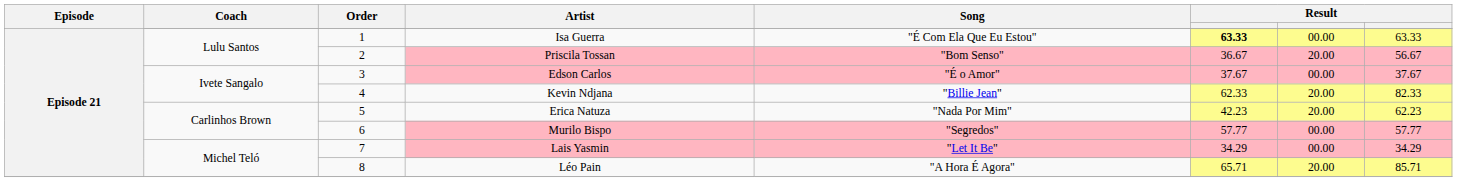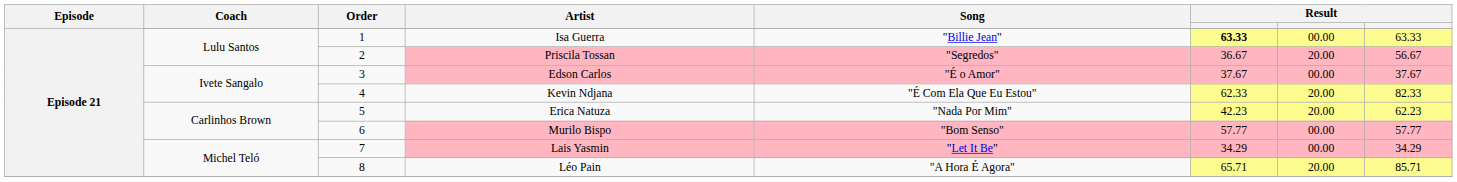 <table class="wikitable" style="text-align:center; width:100%;">
 <tr>
 <th scope="col" width="08%" rowspan=2>Episode</th>
 <th scope="col" width="10%" rowspan=2>Coach</th>
 <th scope="col" width="05%" rowspan=2>Order</th>
 <th scope="col" width="20%" rowspan=2>Artist</th>
 <th scope="col" width="25%" rowspan=2>Song</th>
 <th scope="col" width="15%" colspan=3>Result</th>
 </tr>
 <tr>
 <th scope="col" width="05%"></th>
 <th scope="col" width="05%"></th>
 <th scope="col" width="05%"></th>
 </tr>
 <tr>
 <th scope="col" rowspan=9>Episode 21<br></th>
 </tr>
 <tr>
 <td rowspan=2>Lulu Santos</td>
 <td>1</td>
 <td>Isa Guerra</td>
-<td>"É Com Ela Que Eu Estou"</td>
+<td>"<a href='#'>Billie Jean</a>"</td>
 <td bgcolor=FDFC8F><strong>63.33</strong></td>
 <td bgcolor=FDFC8F>00.00</td>
 <td bgcolor=FDFC8F>63.33</td>
 </tr>
 <tr>
 <td>2</td>
 <td bgcolor=FFB6C1>Priscila Tossan</td>
-<td bgcolor=FFB6C1>"Bom Senso"</td>
+<td bgcolor=FFB6C1>"Segredos"</td>
 <td bgcolor=FFB6C1>36.67</td>
 <td bgcolor=FFB6C1>20.00</td>
 <td bgcolor=FFB6C1>56.67</td>
 </tr>
 <tr>
 <td rowspan=2>Ivete Sangalo</td>
 <td>3</td>
 <td bgcolor=FFB6C1>Edson Carlos</td>
 <td bgcolor=FFB6C1>"É o Amor"</td>
 <td bgcolor=FFB6C1>37.67</td>
 <td bgcolor=FFB6C1>00.00</td>
 <td bgcolor=FFB6C1>37.67</td>
 </tr>
 <tr>
 <td>4</td>
 <td>Kevin Ndjana</td>
-<td>"<a href='#'>Billie Jean</a>"</td>
+<td>"É Com Ela Que Eu Estou"</td>
 <td bgcolor=FDFC8F>62.33</td>
 <td bgcolor=FDFC8F>20.00</td>
 <td bgcolor=FDFC8F>82.33</td>
 </tr>
 <tr>
 <td rowspan=2>Carlinhos Brown</td>
 <td>5</td>
 <td>Erica Natuza</td>
 <td>"Nada Por Mim"</td>
 <td bgcolor=FDFC8F>42.23</td>
 <td bgcolor=FDFC8F>20.00</td>
 <td bgcolor=FDFC8F>62.23</td>
 </tr>
 <tr>
 <td>6</td>
 <td bgcolor=FFB6C1>Murilo Bispo</td>
-<td bgcolor=FFB6C1>"Segredos"</td>
+<td bgcolor=FFB6C1>"Bom Senso"</td>
 <td bgcolor=FFB6C1>57.77</td>
 <td bgcolor=FFB6C1>00.00</td>
 <td bgcolor=FFB6C1>57.77</td>
 </tr>
 <tr>
 <td rowspan=2>Michel Teló</td>
 <td>7</td>
 <td bgcolor=FFB6C1>Lais Yasmin</td>
 <td bgcolor=FFB6C1>"<a href='#'>Let It Be</a>"</td>
 <td bgcolor=FFB6C1>34.29</td>
 <td bgcolor=FFB6C1>00.00</td>
 <td bgcolor=FFB6C1>34.29</td>
 </tr>
 <tr>
 <td>8</td>
 <td>Léo Pain</td>
 <td>"A Hora É Agora"</td>
 <td bgcolor=FDFC8F>65.71</td>
 <td bgcolor=FDFC8F>20.00</td>
 <td bgcolor=FDFC8F>85.71</td>
 </tr>
 <tr>
 </tr>
 </table>
